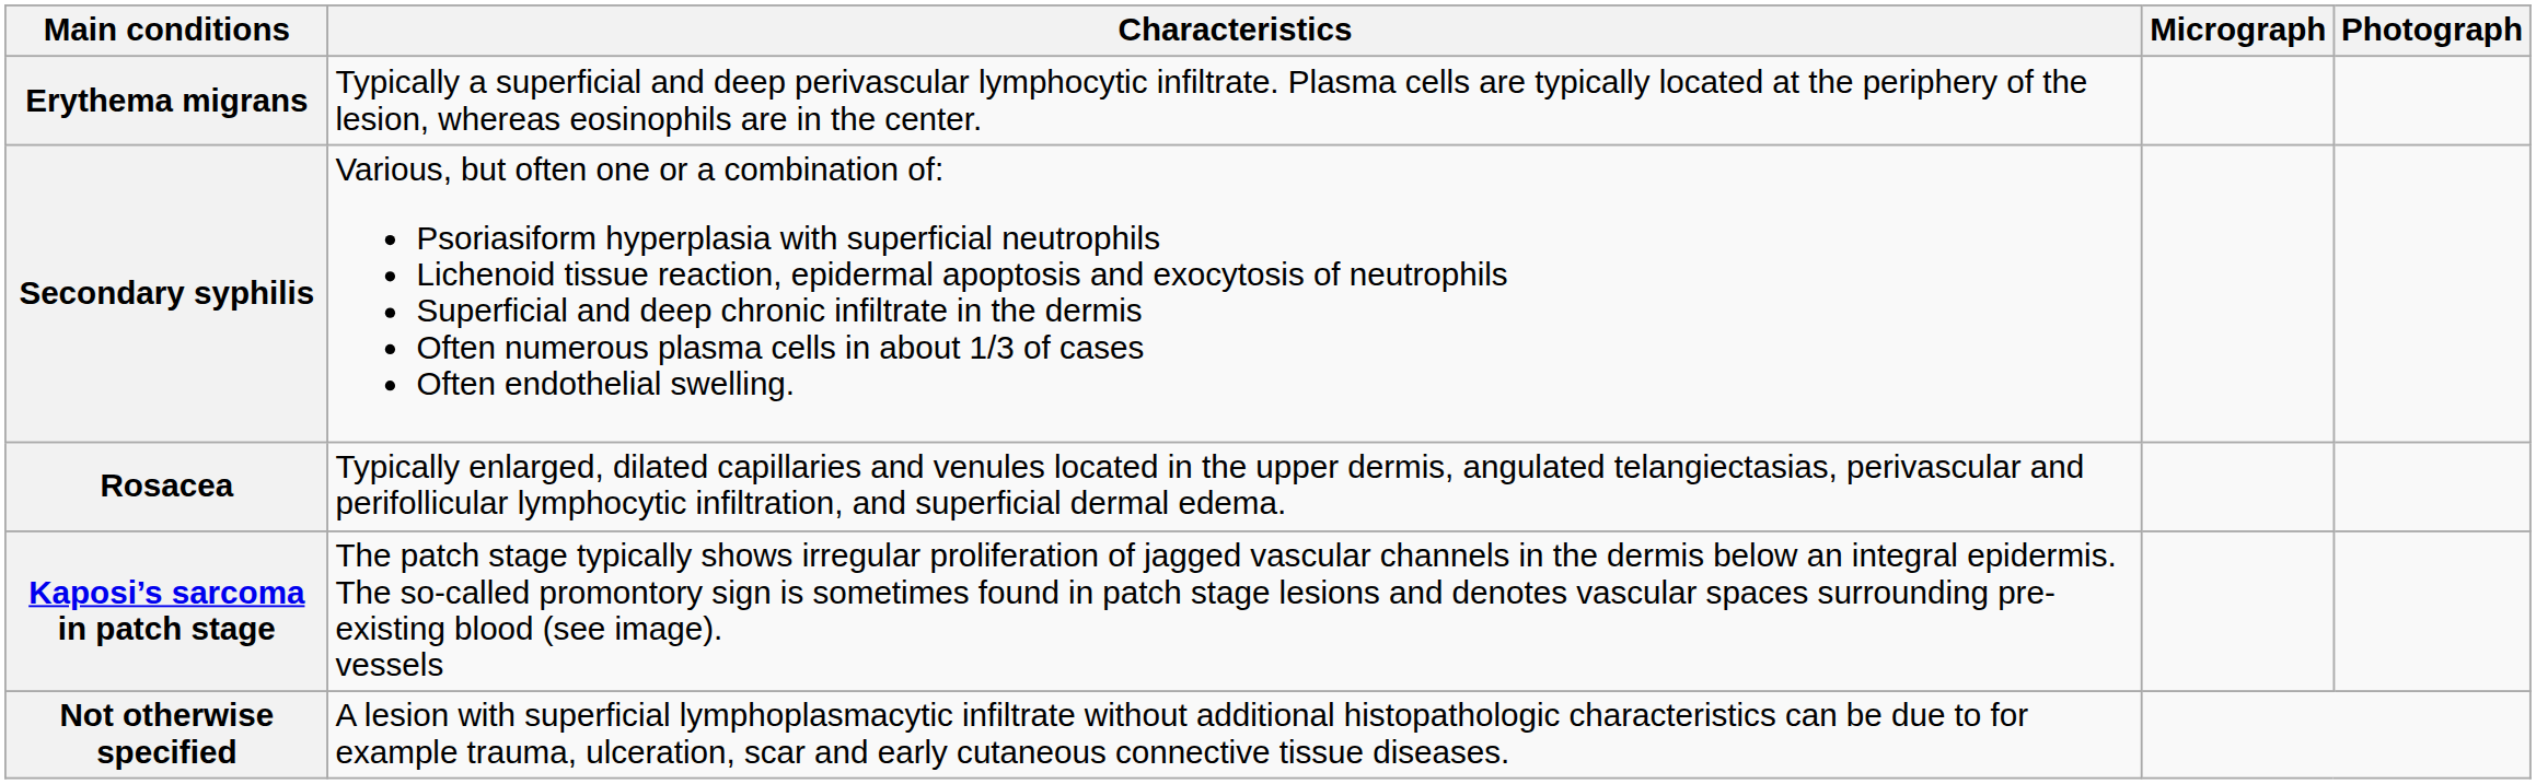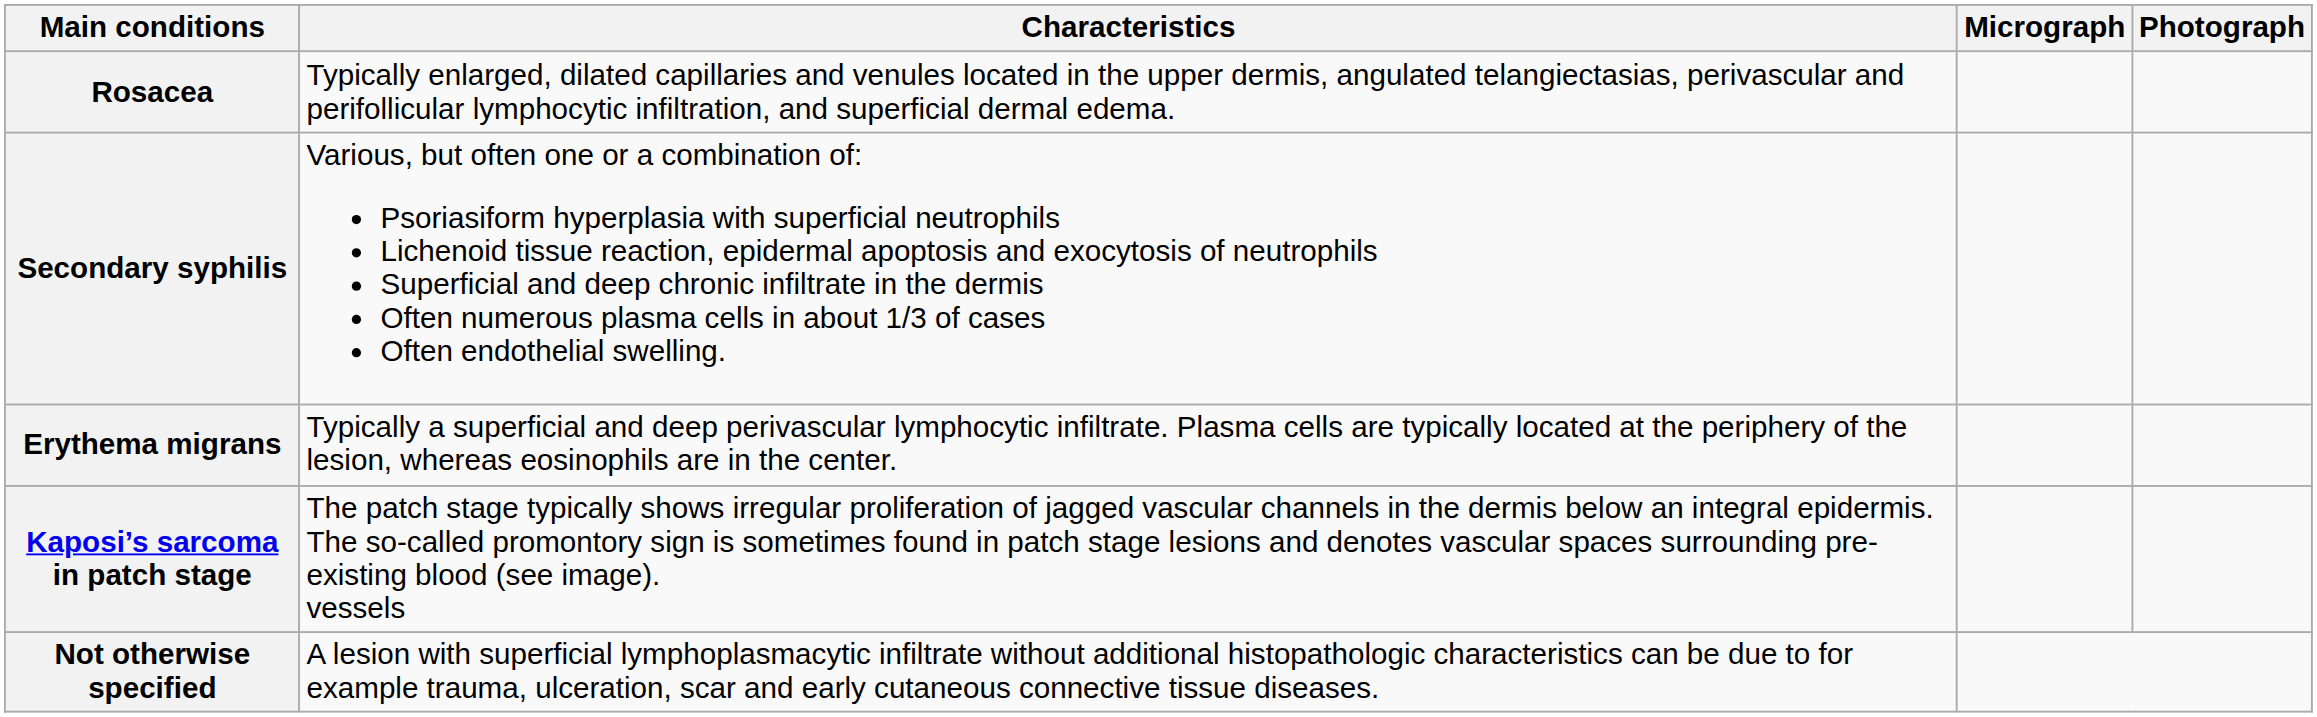 <table class="wikitable">
 <tr>
 <th>Main conditions</th>
 <th>Characteristics</th>
 <th>Micrograph</th>
 <th>Photograph</th>
 </tr>
 <tr>
-<th>Erythema migrans</th>
-<td>Typically a superficial and deep perivascular lymphocytic infiltrate. Plasma cells are typically located at the periphery of the lesion, whereas eosinophils are in the center.</td>
+<th>Rosacea</th>
+<td>Typically enlarged, dilated capillaries and venules located in the upper dermis, angulated telangiectasias, perivascular and perifollicular lymphocytic infiltration, and superficial dermal edema.</td>
 <td></td>
 <td></td>
 </tr>
 <tr>
 <th>Secondary syphilis</th>
 <td>Various, but often one or a combination of:<br><ul><li>Psoriasiform hyperplasia with superficial neutrophils</li><li>Lichenoid tissue reaction, epidermal apoptosis and exocytosis of neutrophils</li><li>Superficial and deep chronic infiltrate in the dermis</li><li>Often numerous plasma cells in about 1/3 of cases</li><li>Often endothelial swelling.</li></ul></td>
 <td></td>
 <td></td>
 </tr>
 <tr>
-<th>Rosacea</th>
-<td>Typically enlarged, dilated capillaries and venules located in the upper dermis, angulated telangiectasias, perivascular and perifollicular lymphocytic infiltration, and superficial dermal edema.</td>
+<th>Erythema migrans</th>
+<td>Typically a superficial and deep perivascular lymphocytic infiltrate. Plasma cells are typically located at the periphery of the lesion, whereas eosinophils are in the center.</td>
 <td></td>
 <td></td>
 </tr>
 <tr>
 <th><a href='#'>Kaposi’s sarcoma</a> in patch stage</th>
 <td>The patch stage typically shows irregular proliferation of jagged vascular channels in the dermis below an integral epidermis. The so-called promontory sign is sometimes found in patch stage lesions and denotes vascular spaces surrounding pre-existing blood (see image).<br>vessels</td>
 <td></td>
 <td></td>
 </tr>
 <tr>
 <th>Not otherwise specified</th>
 <td>A lesion with superficial lymphoplasmacytic infiltrate without additional histopathologic characteristics can be due to for example trauma, ulceration, scar and early cutaneous connective tissue diseases.</td>
 </tr>
 </table>
